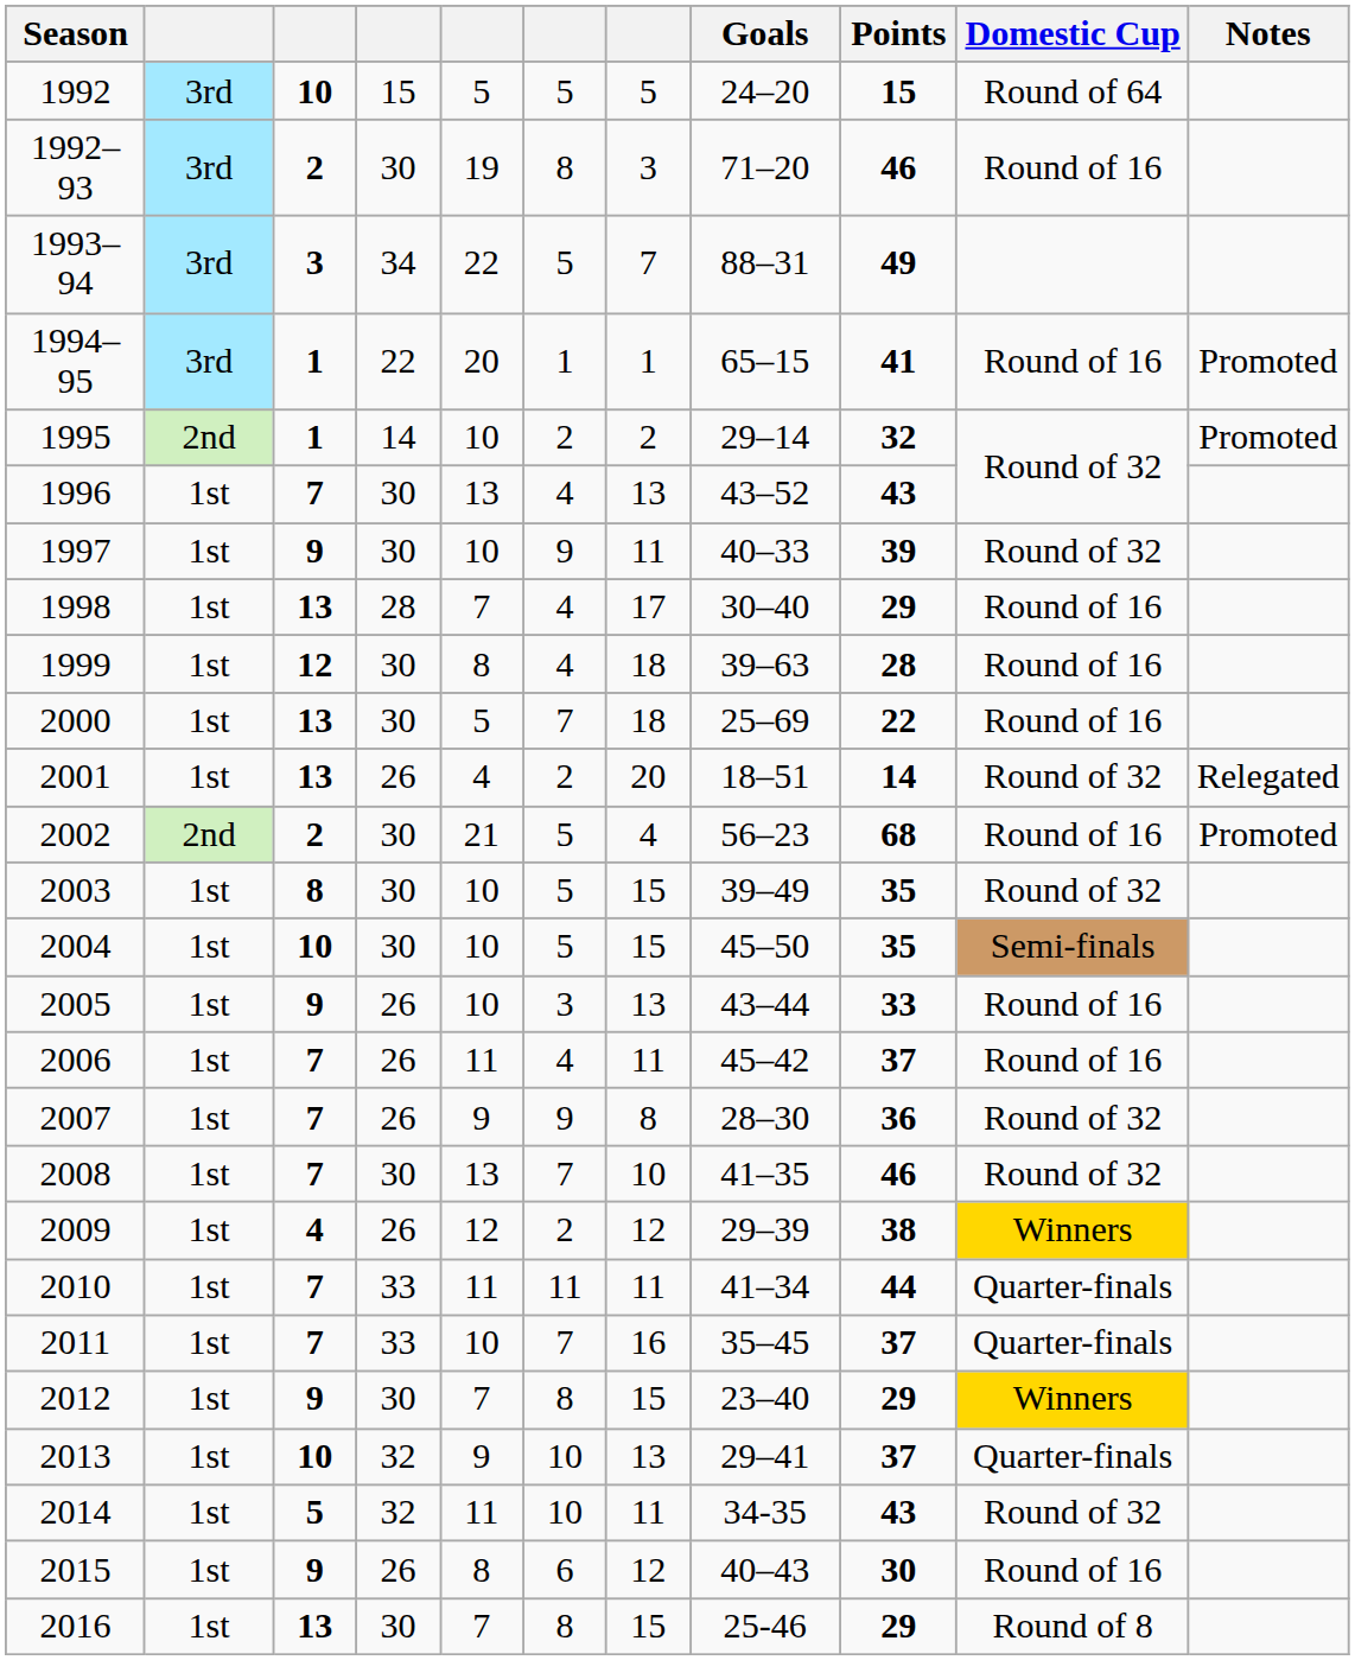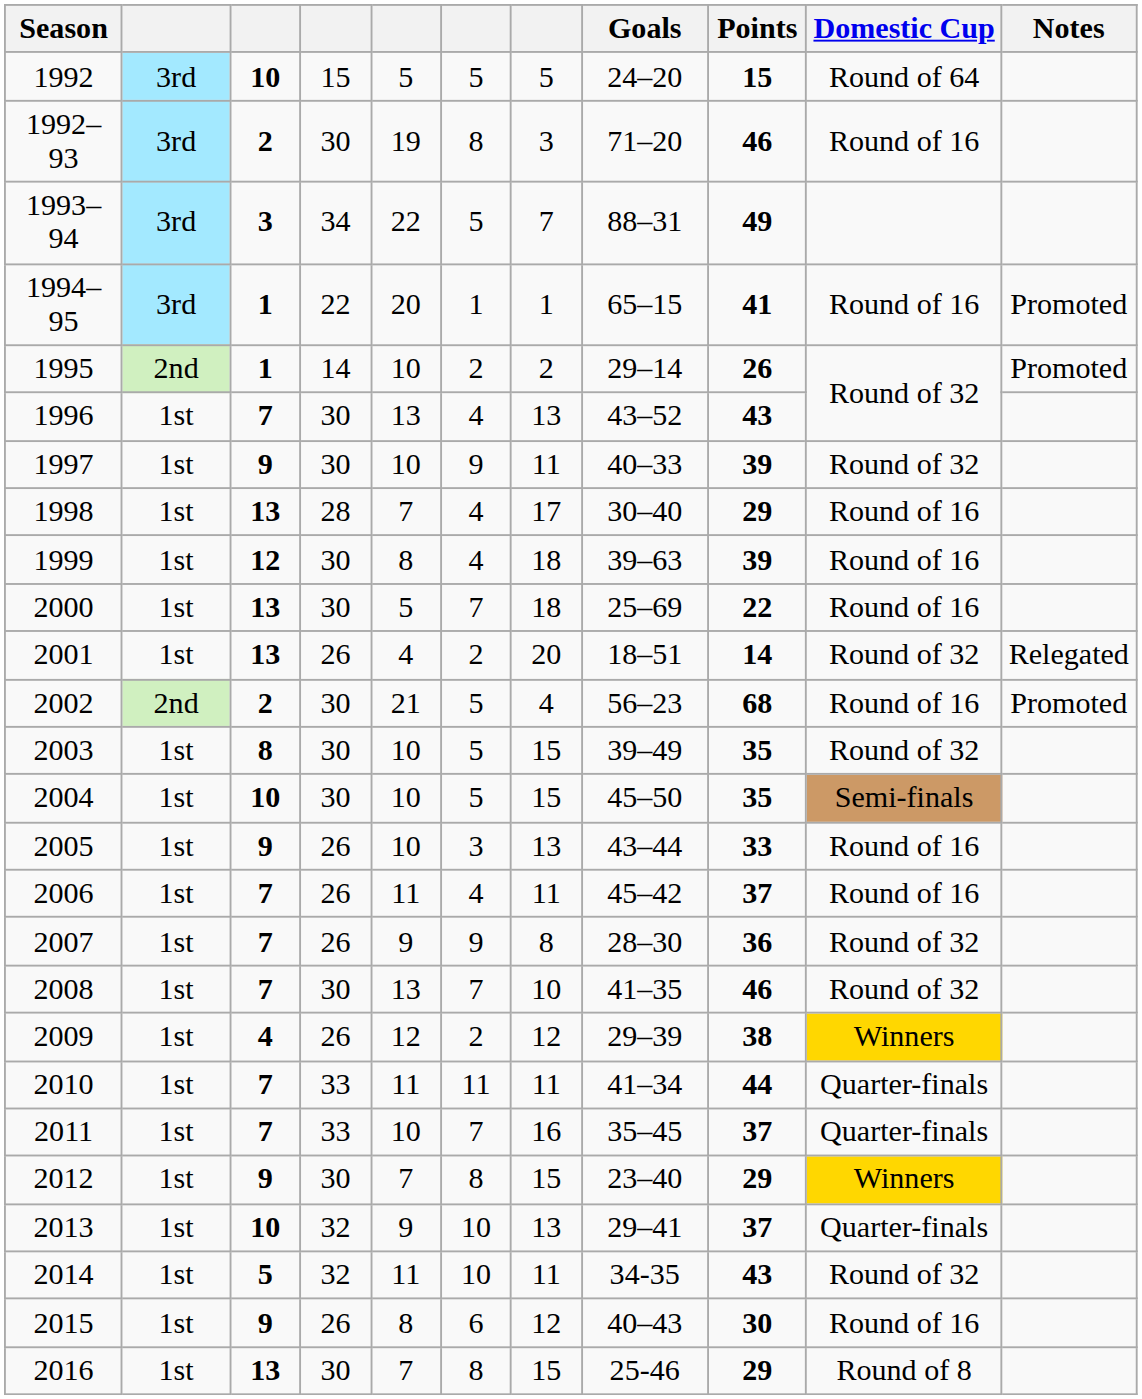 <table class="wikitable" style="text-align: center;">
 <tr>
 <th width=55>Season</th>
 <th width=50></th>
 <th width=30></th>
 <th width=30></th>
 <th width=30></th>
 <th width=30></th>
 <th width=30></th>
 <th width=60>Goals</th>
 <th width=45>Points</th>
 <th><a href='#'>Domestic Cup</a></th>
 <th>Notes</th>
 </tr>
 <tr>
 <td>1992</td>
 <td style="background:#A3E9FF">3rd</td>
 <td><strong>10</strong></td>
 <td>15</td>
 <td>5</td>
 <td>5</td>
 <td>5</td>
 <td>24–20</td>
 <td><strong>15</strong></td>
 <td>Round of 64</td>
 <td></td>
 </tr>
 <tr>
 <td>1992–93</td>
 <td style="background:#A3E9FF">3rd</td>
 <td><strong>2</strong></td>
 <td>30</td>
 <td>19</td>
 <td>8</td>
 <td>3</td>
 <td>71–20</td>
 <td><strong>46</strong></td>
 <td>Round of 16</td>
 <td></td>
 </tr>
 <tr>
 <td>1993–94</td>
 <td style="background:#A3E9FF">3rd</td>
 <td><strong>3</strong></td>
 <td>34</td>
 <td>22</td>
 <td>5</td>
 <td>7</td>
 <td>88–31</td>
 <td><strong>49</strong></td>
 <td></td>
 <td></td>
 </tr>
 <tr>
 <td>1994–95</td>
 <td style="background:#A3E9FF">3rd</td>
 <td><strong>1</strong></td>
 <td>22</td>
 <td>20</td>
 <td>1</td>
 <td>1</td>
 <td>65–15</td>
 <td><strong>41</strong></td>
 <td>Round of 16</td>
 <td>Promoted</td>
 </tr>
 <tr>
 <td>1995</td>
 <td style="background:#D0F0C0">2nd</td>
 <td><strong>1</strong></td>
 <td>14</td>
 <td>10</td>
 <td>2</td>
 <td>2</td>
 <td>29–14</td>
-<td><strong>32</strong></td>
+<td><strong>26</strong></td>
 <td rowspan="2">Round of 32</td>
 <td>Promoted</td>
 </tr>
 <tr>
 <td>1996</td>
 <td>1st</td>
 <td><strong>7</strong></td>
 <td>30</td>
 <td>13</td>
 <td>4</td>
 <td>13</td>
 <td>43–52</td>
 <td><strong>43</strong></td>
 <td></td>
 </tr>
 <tr>
 <td>1997</td>
 <td>1st</td>
 <td><strong>9</strong></td>
 <td>30</td>
 <td>10</td>
 <td>9</td>
 <td>11</td>
 <td>40–33</td>
 <td><strong>39</strong></td>
 <td>Round of 32</td>
 <td></td>
 </tr>
 <tr>
 <td>1998</td>
 <td>1st</td>
 <td><strong>13</strong></td>
 <td>28</td>
 <td>7</td>
 <td>4</td>
 <td>17</td>
 <td>30–40</td>
 <td><strong>29</strong></td>
 <td>Round of 16</td>
 <td></td>
 </tr>
 <tr>
 <td>1999</td>
 <td>1st</td>
 <td><strong>12</strong></td>
 <td>30</td>
 <td>8</td>
 <td>4</td>
 <td>18</td>
 <td>39–63</td>
-<td><strong>28</strong></td>
+<td><strong>39</strong></td>
 <td>Round of 16</td>
 <td></td>
 </tr>
 <tr>
 <td>2000</td>
 <td>1st</td>
 <td><strong>13</strong></td>
 <td>30</td>
 <td>5</td>
 <td>7</td>
 <td>18</td>
 <td>25–69</td>
 <td><strong>22</strong></td>
 <td>Round of 16</td>
 <td></td>
 </tr>
 <tr>
 <td>2001</td>
 <td>1st</td>
 <td><strong>13</strong></td>
 <td>26</td>
 <td>4</td>
 <td>2</td>
 <td>20</td>
 <td>18–51</td>
 <td><strong>14</strong></td>
 <td>Round of 32</td>
 <td>Relegated</td>
 </tr>
 <tr>
 <td>2002</td>
 <td style="background:#D0F0C0">2nd</td>
 <td><strong>2</strong></td>
 <td>30</td>
 <td>21</td>
 <td>5</td>
 <td>4</td>
 <td>56–23</td>
 <td><strong>68</strong></td>
 <td>Round of 16</td>
 <td>Promoted</td>
 </tr>
 <tr>
 <td>2003</td>
 <td>1st</td>
 <td><strong>8</strong></td>
 <td>30</td>
 <td>10</td>
 <td>5</td>
 <td>15</td>
 <td>39–49</td>
 <td><strong>35</strong></td>
 <td>Round of 32</td>
 <td></td>
 </tr>
 <tr>
 <td>2004</td>
 <td>1st</td>
 <td><strong>10</strong></td>
 <td>30</td>
 <td>10</td>
 <td>5</td>
 <td>15</td>
 <td>45–50</td>
 <td><strong>35</strong></td>
 <td style="background:#cc9966">Semi-finals</td>
 <td></td>
 </tr>
 <tr>
 <td>2005</td>
 <td>1st</td>
 <td><strong>9</strong></td>
 <td>26</td>
 <td>10</td>
 <td>3</td>
 <td>13</td>
 <td>43–44</td>
 <td><strong>33</strong></td>
 <td>Round of 16</td>
 <td></td>
 </tr>
 <tr>
 <td>2006</td>
 <td>1st</td>
 <td><strong>7</strong></td>
 <td>26</td>
 <td>11</td>
 <td>4</td>
 <td>11</td>
 <td>45–42</td>
 <td><strong>37</strong></td>
 <td>Round of 16</td>
 <td></td>
 </tr>
 <tr>
 <td>2007</td>
 <td>1st</td>
 <td><strong>7</strong></td>
 <td>26</td>
 <td>9</td>
 <td>9</td>
 <td>8</td>
 <td>28–30</td>
 <td><strong>36</strong></td>
 <td>Round of 32</td>
 <td></td>
 </tr>
 <tr>
 <td>2008</td>
 <td>1st</td>
 <td><strong>7</strong></td>
 <td>30</td>
 <td>13</td>
 <td>7</td>
 <td>10</td>
 <td>41–35</td>
 <td><strong>46</strong></td>
 <td>Round of 32</td>
 <td></td>
 </tr>
 <tr>
 <td>2009</td>
 <td>1st</td>
 <td><strong>4</strong></td>
 <td>26</td>
 <td>12</td>
 <td>2</td>
 <td>12</td>
 <td>29–39</td>
 <td><strong>38</strong></td>
 <td style="background:gold">Winners</td>
 <td></td>
 </tr>
 <tr>
 <td>2010</td>
 <td>1st</td>
 <td><strong>7</strong></td>
 <td>33</td>
 <td>11</td>
 <td>11</td>
 <td>11</td>
 <td>41–34</td>
 <td><strong>44</strong></td>
 <td>Quarter-finals</td>
 <td></td>
 </tr>
 <tr>
 <td>2011</td>
 <td>1st</td>
 <td><strong>7</strong></td>
 <td>33</td>
 <td>10</td>
 <td>7</td>
 <td>16</td>
 <td>35–45</td>
 <td><strong>37</strong></td>
 <td>Quarter-finals</td>
 <td></td>
 </tr>
 <tr>
 <td>2012</td>
 <td>1st</td>
 <td><strong>9</strong></td>
 <td>30</td>
 <td>7</td>
 <td>8</td>
 <td>15</td>
 <td>23–40</td>
 <td><strong>29</strong></td>
 <td style="background:gold">Winners</td>
 <td></td>
 </tr>
 <tr>
 <td>2013</td>
 <td>1st</td>
 <td><strong>10</strong></td>
 <td>32</td>
 <td>9</td>
 <td>10</td>
 <td>13</td>
 <td>29–41</td>
 <td><strong>37</strong></td>
 <td>Quarter-finals</td>
 <td></td>
 </tr>
 <tr>
 <td>2014</td>
 <td>1st</td>
 <td><strong>5</strong></td>
 <td>32</td>
 <td>11</td>
 <td>10</td>
 <td>11</td>
 <td>34-35</td>
 <td><strong>43</strong></td>
 <td>Round of 32</td>
 <td></td>
 </tr>
 <tr>
 <td>2015</td>
 <td>1st</td>
 <td><strong>9</strong></td>
 <td>26</td>
 <td>8</td>
 <td>6</td>
 <td>12</td>
 <td>40–43</td>
 <td><strong>30</strong></td>
 <td>Round of 16</td>
 <td></td>
 </tr>
 <tr>
 <td>2016</td>
 <td>1st</td>
 <td><strong>13</strong></td>
 <td>30</td>
 <td>7</td>
 <td>8</td>
 <td>15</td>
 <td>25-46</td>
 <td><strong>29</strong></td>
 <td>Round of 8</td>
 <td></td>
 </tr>
 </table>
